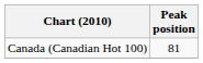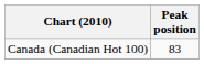 <table class="wikitable">
 <tr>
 <th>Chart (2010)</th>
 <th>Peak<br>position</th>
 </tr>
 <tr>
 <td>Canada (Canadian Hot 100)</td>
-<td align=center>81</td>
+<td align=center>83</td>
 </tr>
 <tr>
 </tr>
 </table>
